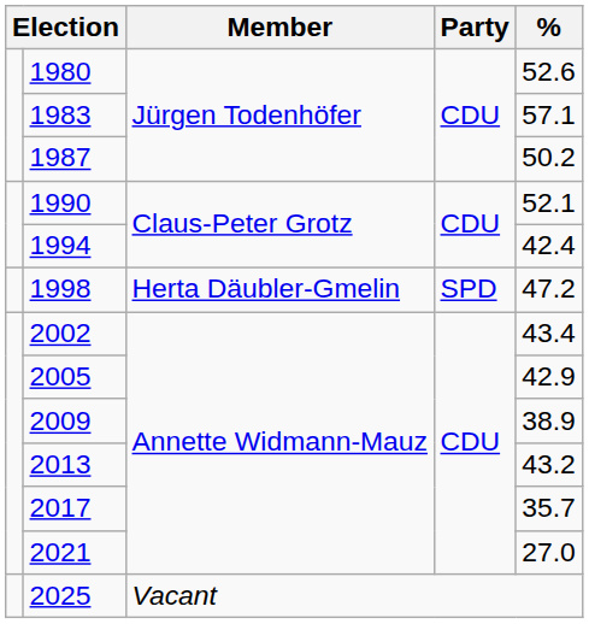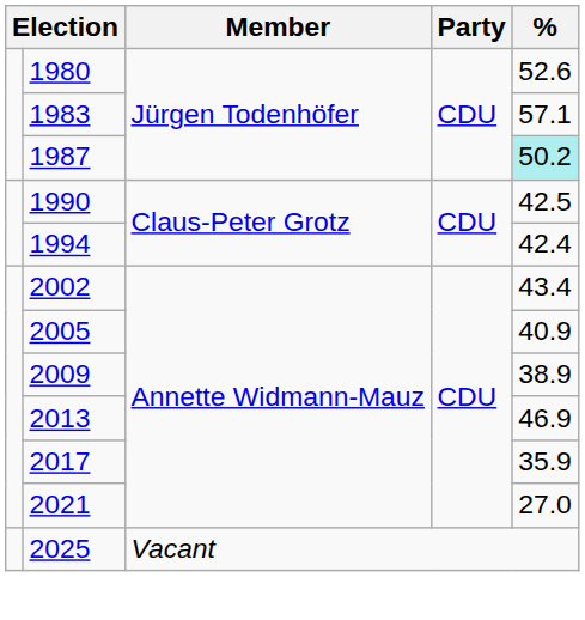 <table class=wikitable>
 <tr>
 <th colspan=2>Election</th>
 <th>Member</th>
 <th>Party</th>
 <th>%</th>
 </tr>
 <tr>
 <td rowspan=3 bgcolor=></td>
 <td><a href='#'>1980</a></td>
 <td rowspan=3><a href='#'>Jürgen Todenhöfer</a></td>
 <td rowspan=3><a href='#'>CDU</a></td>
 <td align=right>52.6</td>
 </tr>
 <tr>
 <td><a href='#'>1983</a></td>
 <td align=right>57.1</td>
 </tr>
 <tr>
 <td><a href='#'>1987</a></td>
-<td align=right>50.2</td>
+<td align=right style="background: paleturquoise;">50.2</td>
 </tr>
 <tr>
 <td rowspan=2 bgcolor=></td>
 <td><a href='#'>1990</a></td>
 <td rowspan=2><a href='#'>Claus-Peter Grotz</a></td>
 <td rowspan=2><a href='#'>CDU</a></td>
-<td align=right>52.1</td>
+<td align=right>42.5</td>
 </tr>
 <tr>
 <td><a href='#'>1994</a></td>
 <td align=right>42.4</td>
-</tr>
-<tr>
-<td bgcolor=></td>
-<td><a href='#'>1998</a></td>
-<td><a href='#'>Herta Däubler-Gmelin</a></td>
-<td><a href='#'>SPD</a></td>
-<td align=right>47.2</td>
 </tr>
 <tr>
 <td rowspan=6 bgcolor=></td>
 <td><a href='#'>2002</a></td>
 <td rowspan=6><a href='#'>Annette Widmann-Mauz</a></td>
 <td rowspan=6><a href='#'>CDU</a></td>
 <td align=right>43.4</td>
 </tr>
 <tr>
 <td><a href='#'>2005</a></td>
-<td align=right>42.9</td>
+<td align=right>40.9</td>
 </tr>
 <tr>
 <td><a href='#'>2009</a></td>
 <td align=right>38.9</td>
 </tr>
 <tr>
 <td><a href='#'>2013</a></td>
-<td align=right>43.2</td>
+<td align=right>46.9</td>
 </tr>
 <tr>
 <td><a href='#'>2017</a></td>
-<td align=right>35.7</td>
+<td align=right>35.9</td>
 </tr>
 <tr>
 <td><a href='#'>2021</a></td>
 <td align=right>27.0</td>
 </tr>
 <tr>
 <td></td>
 <td><a href='#'>2025</a></td>
 <td colspan=3><em>Vacant</em></td>
 </tr>
 </table>
